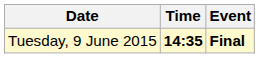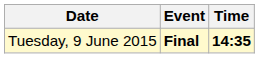 <table class ="wikitable">
 <tr>
 <th>Date</th>
+<th>Event</th>
 <th>Time</th>
-<th>Event</th>
 </tr>
 <tr style="background-color:lemonchiffon;">
 <td>Tuesday, 9 June 2015</td>
+<td><strong>Final</strong></td>
 <td><strong>14:35</strong></td>
-<td><strong>Final</strong></td>
 </tr>
 </table>
